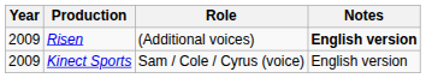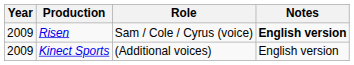 <table class="wikitable">
 <tr>
 <th>Year</th>
 <th>Production</th>
 <th>Role</th>
 <th>Notes</th>
 </tr>
 <tr>
 <td>2009</td>
 <td><em><a href='#'>Risen</a></em></td>
-<td>(Additional voices)</td>
+<td>Sam / Cole / Cyrus (voice)</td>
 <td><strong>English version</strong></td>
 </tr>
 <tr>
 <td>2009</td>
 <td><em><a href='#'>Kinect Sports</a></em></td>
-<td>Sam / Cole / Cyrus (voice)</td>
+<td>(Additional voices)</td>
 <td>English version</td>
 </tr>
 </table>
